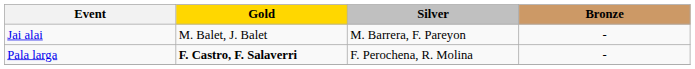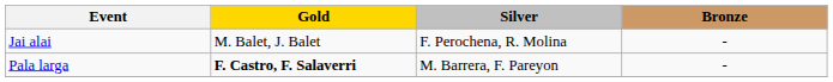 <table class="wikitable" style="max-width: 23cm; width: 100%">
 <tr>
 <th scope="col">Event</th>
 <th scope="col" style="background-color:gold; width:25%">Gold</th>
 <th scope="col" style="background-color:silver; width:25%; width:25%">Silver</th>
 <th scope="col" style="background-color:#cc9966; width:25%">Bronze</th>
 </tr>
 <tr>
 <td><a href='#'>Jai alai</a></td>
 <td> M. Balet, J. Balet</td>
-<td> M. Barrera, F. Pareyon</td>
+<td> F. Perochena, R. Molina</td>
 <td align=center>-</td>
 </tr>
 <tr>
 <td><a href='#'>Pala larga</a></td>
 <td><strong> F. Castro, F. Salaverri</strong></td>
-<td> F. Perochena, R. Molina</td>
+<td> M. Barrera, F. Pareyon</td>
 <td align=center>-</td>
 </tr>
 <tr>
 </tr>
 </table>
